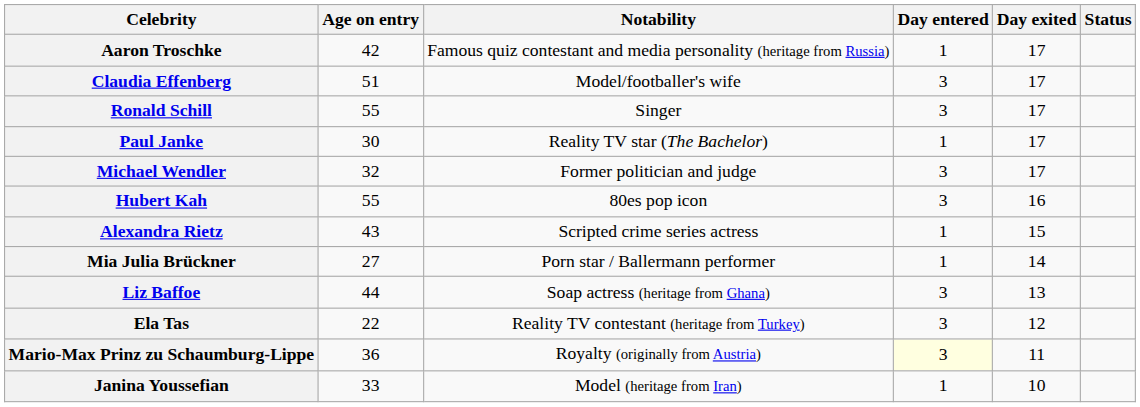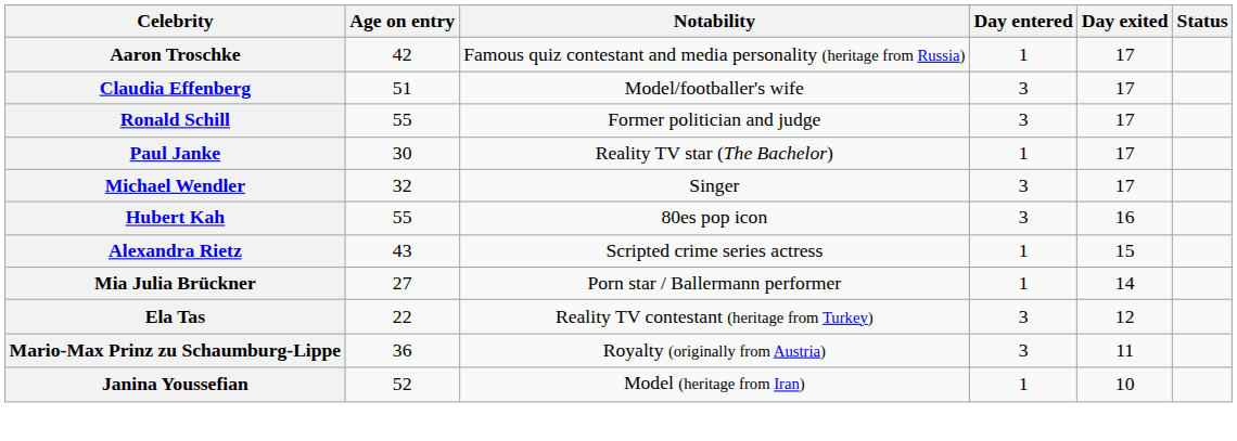 <table class="wikitable sortable" style="text-align:center; line-height:20px; width:auto;">
 <tr>
 <th scope="col">Celebrity</th>
 <th scope="col">Age on entry</th>
 <th scope="col">Notability</th>
 <th scope="col">Day entered</th>
 <th scope="col">Day exited</th>
 <th scope="col">Status</th>
 </tr>
 <tr>
 <th>Aaron Troschke</th>
 <td>42</td>
 <td>Famous quiz contestant and media personality <small>(heritage from <a href='#'>Russia</a>)</small></td>
 <td>1</td>
 <td>17</td>
 <td></td>
 </tr>
 <tr>
 <th><a href='#'>Claudia Effenberg</a></th>
 <td>51</td>
 <td>Model/footballer's wife</td>
 <td>3</td>
 <td>17</td>
 <td></td>
 </tr>
 <tr>
 <th><a href='#'>Ronald Schill</a></th>
 <td>55</td>
-<td>Singer</td>
+<td>Former politician and judge</td>
 <td>3</td>
 <td>17</td>
 <td></td>
 </tr>
 <tr>
 <th><a href='#'>Paul Janke</a></th>
 <td>30</td>
 <td>Reality TV star (<em>The Bachelor</em>)</td>
 <td>1</td>
 <td>17</td>
 <td></td>
 </tr>
 <tr>
 <th><a href='#'>Michael Wendler</a></th>
 <td>32</td>
-<td>Former politician and judge</td>
+<td>Singer</td>
 <td>3</td>
 <td>17</td>
 <td></td>
 </tr>
 <tr>
 <th><a href='#'>Hubert Kah</a></th>
 <td>55</td>
 <td>80es pop icon</td>
 <td>3</td>
 <td>16</td>
 <td></td>
 </tr>
 <tr>
 <th><a href='#'>Alexandra Rietz</a></th>
 <td>43</td>
 <td>Scripted crime series actress</td>
 <td>1</td>
 <td>15</td>
 <td></td>
 </tr>
 <tr>
 <th>Mia Julia Brückner</th>
 <td>27</td>
 <td>Porn star / Ballermann performer</td>
 <td>1</td>
 <td>14</td>
 <td></td>
 </tr>
 <tr>
-<th><a href='#'>Liz Baffoe</a></th>
-<td>44</td>
-<td>Soap actress <small>(heritage from <a href='#'>Ghana</a>)</small></td>
-<td>3</td>
-<td>13</td>
-<td></td>
-</tr>
-<tr>
 <th>Ela Tas</th>
 <td>22</td>
 <td>Reality TV contestant <small>(heritage from <a href='#'>Turkey</a>)</small></td>
 <td>3</td>
 <td>12</td>
 <td></td>
 </tr>
 <tr>
 <th>Mario-Max Prinz zu Schaumburg-Lippe</th>
 <td>36</td>
 <td>Royalty <small>(originally from <a href='#'>Austria</a>)</small></td>
-<td style="background: lightyellow;">3</td>
+<td>3</td>
 <td>11</td>
 <td></td>
 </tr>
 <tr>
 <th>Janina Youssefian</th>
-<td>33</td>
+<td>52</td>
 <td>Model <small>(heritage from <a href='#'>Iran</a>)</small></td>
 <td>1</td>
 <td>10</td>
 <td></td>
 </tr>
 </table>
